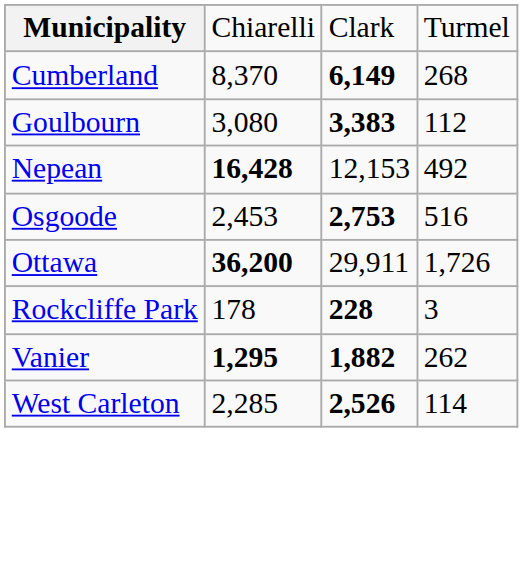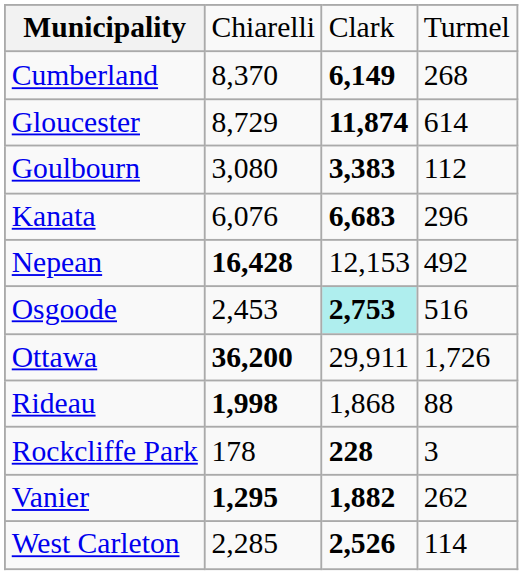 <table class="wikitable">
 <tr>
 <th>Municipality</th>
 <td>Chiarelli</td>
 <td>Clark</td>
 <td>Turmel</td>
 </tr>
 <tr>
 <td><a href='#'>Cumberland</a></td>
 <td>8,370</td>
 <td><strong>6,149</strong></td>
 <td>268</td>
 </tr>
 <tr>
+<td><a href='#'>Gloucester</a></td>
+<td>8,729</td>
+<td><strong>11,874</strong></td>
+<td>614</td>
+</tr>
+<tr>
 <td><a href='#'>Goulbourn</a></td>
 <td>3,080</td>
 <td><strong>3,383</strong></td>
 <td>112</td>
+</tr>
+<tr>
+<td><a href='#'>Kanata</a></td>
+<td>6,076</td>
+<td><strong>6,683</strong></td>
+<td>296</td>
 </tr>
 <tr>
 <td><a href='#'>Nepean</a></td>
 <td><strong>16,428</strong></td>
 <td>12,153</td>
 <td>492</td>
 </tr>
 <tr>
 <td><a href='#'>Osgoode</a></td>
 <td>2,453</td>
-<td><strong>2,753</strong></td>
+<td style="background: paleturquoise;"><strong>2,753</strong></td>
 <td>516</td>
 </tr>
 <tr>
 <td><a href='#'>Ottawa</a></td>
 <td><strong>36,200</strong></td>
 <td>29,911</td>
 <td>1,726</td>
+</tr>
+<tr>
+<td><a href='#'>Rideau</a></td>
+<td><strong>1,998</strong></td>
+<td>1,868</td>
+<td>88</td>
 </tr>
 <tr>
 <td><a href='#'>Rockcliffe Park</a></td>
 <td>178</td>
 <td><strong>228</strong></td>
 <td>3</td>
 </tr>
 <tr>
 <td><a href='#'>Vanier</a></td>
 <td><strong>1,295</strong></td>
 <td><strong>1,882</strong></td>
 <td>262</td>
 </tr>
 <tr>
 <td><a href='#'>West Carleton</a></td>
 <td>2,285</td>
 <td><strong>2,526</strong></td>
 <td>114</td>
 </tr>
 </table>
